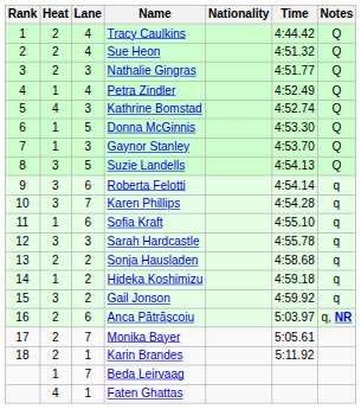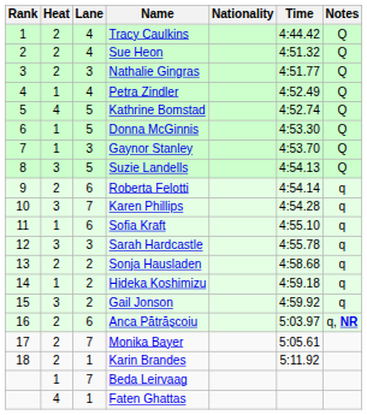 <table class="wikitable sortable" style="text-align:center">
 <tr>
 <th>Rank</th>
 <th>Heat</th>
 <th>Lane</th>
 <th>Name</th>
 <th>Nationality</th>
 <th>Time</th>
 <th>Notes</th>
 </tr>
 <tr bgcolor=#cfc>
 <td>1</td>
 <td>2</td>
 <td>4</td>
 <td align=left><a href='#'>Tracy Caulkins</a></td>
 <td align=left></td>
 <td>4:44.42</td>
 <td>Q</td>
 </tr>
 <tr bgcolor=#cfc>
 <td>2</td>
 <td>2</td>
 <td>4</td>
 <td align=left><a href='#'>Sue Heon</a></td>
 <td align=left></td>
 <td>4:51.32</td>
 <td>Q</td>
 </tr>
 <tr bgcolor=#cfc>
 <td>3</td>
 <td>2</td>
 <td>3</td>
 <td align=left><a href='#'>Nathalie Gingras</a></td>
 <td align=left></td>
 <td>4:51.77</td>
 <td>Q</td>
 </tr>
 <tr bgcolor=#cfc>
 <td>4</td>
 <td>1</td>
 <td>4</td>
 <td align=left><a href='#'>Petra Zindler</a></td>
 <td align=left></td>
 <td>4:52.49</td>
 <td>Q</td>
 </tr>
 <tr bgcolor=#cfc>
 <td>5</td>
 <td>4</td>
-<td>3</td>
+<td>5</td>
 <td align=left><a href='#'>Kathrine Bomstad</a></td>
 <td align=left></td>
 <td>4:52.74</td>
 <td>Q</td>
 </tr>
 <tr bgcolor=#cfc>
 <td>6</td>
 <td>1</td>
 <td>5</td>
 <td align=left><a href='#'>Donna McGinnis</a></td>
 <td align=left></td>
 <td>4:53.30</td>
 <td>Q</td>
 </tr>
 <tr bgcolor=#cfc>
 <td>7</td>
 <td>1</td>
 <td>3</td>
 <td align=left><a href='#'>Gaynor Stanley</a></td>
 <td align=left></td>
 <td>4:53.70</td>
 <td>Q</td>
 </tr>
 <tr bgcolor=#cfc>
 <td>8</td>
 <td>3</td>
 <td>5</td>
 <td align=left><a href='#'>Suzie Landells</a></td>
 <td align=left></td>
 <td>4:54.13</td>
 <td>Q</td>
 </tr>
 <tr bgcolor=e5ffe5>
 <td>9</td>
-<td>3</td>
+<td>2</td>
 <td>6</td>
 <td align=left><a href='#'>Roberta Felotti</a></td>
 <td align=left></td>
 <td>4:54.14</td>
 <td>q</td>
 </tr>
 <tr bgcolor=e5ffe5>
 <td>10</td>
 <td>3</td>
 <td>7</td>
 <td align=left><a href='#'>Karen Phillips</a></td>
 <td align=left></td>
 <td>4:54.28</td>
 <td>q</td>
 </tr>
 <tr bgcolor=e5ffe5>
 <td>11</td>
 <td>1</td>
 <td>6</td>
 <td align=left><a href='#'>Sofia Kraft</a></td>
 <td align=left></td>
 <td>4:55.10</td>
 <td>q</td>
 </tr>
 <tr bgcolor=e5ffe5>
 <td>12</td>
 <td>3</td>
 <td>3</td>
 <td align=left><a href='#'>Sarah Hardcastle</a></td>
 <td align=left></td>
 <td>4:55.78</td>
 <td>q</td>
 </tr>
 <tr bgcolor=e5ffe5>
 <td>13</td>
 <td>2</td>
 <td>2</td>
 <td align=left><a href='#'>Sonja Hausladen</a></td>
 <td align=left></td>
 <td>4:58.68</td>
 <td>q</td>
 </tr>
 <tr bgcolor=e5ffe5>
 <td>14</td>
 <td>1</td>
 <td>2</td>
 <td align=left><a href='#'>Hideka Koshimizu</a></td>
 <td align=left></td>
 <td>4:59.18</td>
 <td>q</td>
 </tr>
 <tr bgcolor=e5ffe5>
 <td>15</td>
 <td>3</td>
 <td>2</td>
 <td align=left><a href='#'>Gail Jonson</a></td>
 <td align=left></td>
 <td>4:59.92</td>
 <td>q</td>
 </tr>
 <tr bgcolor=e5ffe5>
 <td>16</td>
 <td>2</td>
 <td>6</td>
 <td align=left><a href='#'>Anca Pătrășcoiu</a></td>
 <td align=left></td>
 <td>5:03.97</td>
 <td>q, <strong><a href='#'>NR</a></strong></td>
 </tr>
 <tr>
 <td>17</td>
 <td>2</td>
 <td>7</td>
 <td align=left><a href='#'>Monika Bayer</a></td>
 <td align=left></td>
 <td>5:05.61</td>
 <td></td>
 </tr>
 <tr>
 <td>18</td>
 <td>2</td>
 <td>1</td>
 <td align=left><a href='#'>Karin Brandes</a></td>
 <td align=left></td>
 <td>5:11.92</td>
 <td></td>
 </tr>
 <tr>
 <td></td>
 <td>1</td>
 <td>7</td>
 <td align=left><a href='#'>Beda Leirvaag</a></td>
 <td align=left></td>
 <td></td>
 <td></td>
 </tr>
 <tr>
 <td></td>
 <td>4</td>
 <td>1</td>
 <td align=left><a href='#'>Faten Ghattas</a></td>
 <td align=left></td>
 <td></td>
 <td></td>
 </tr>
 </table>
